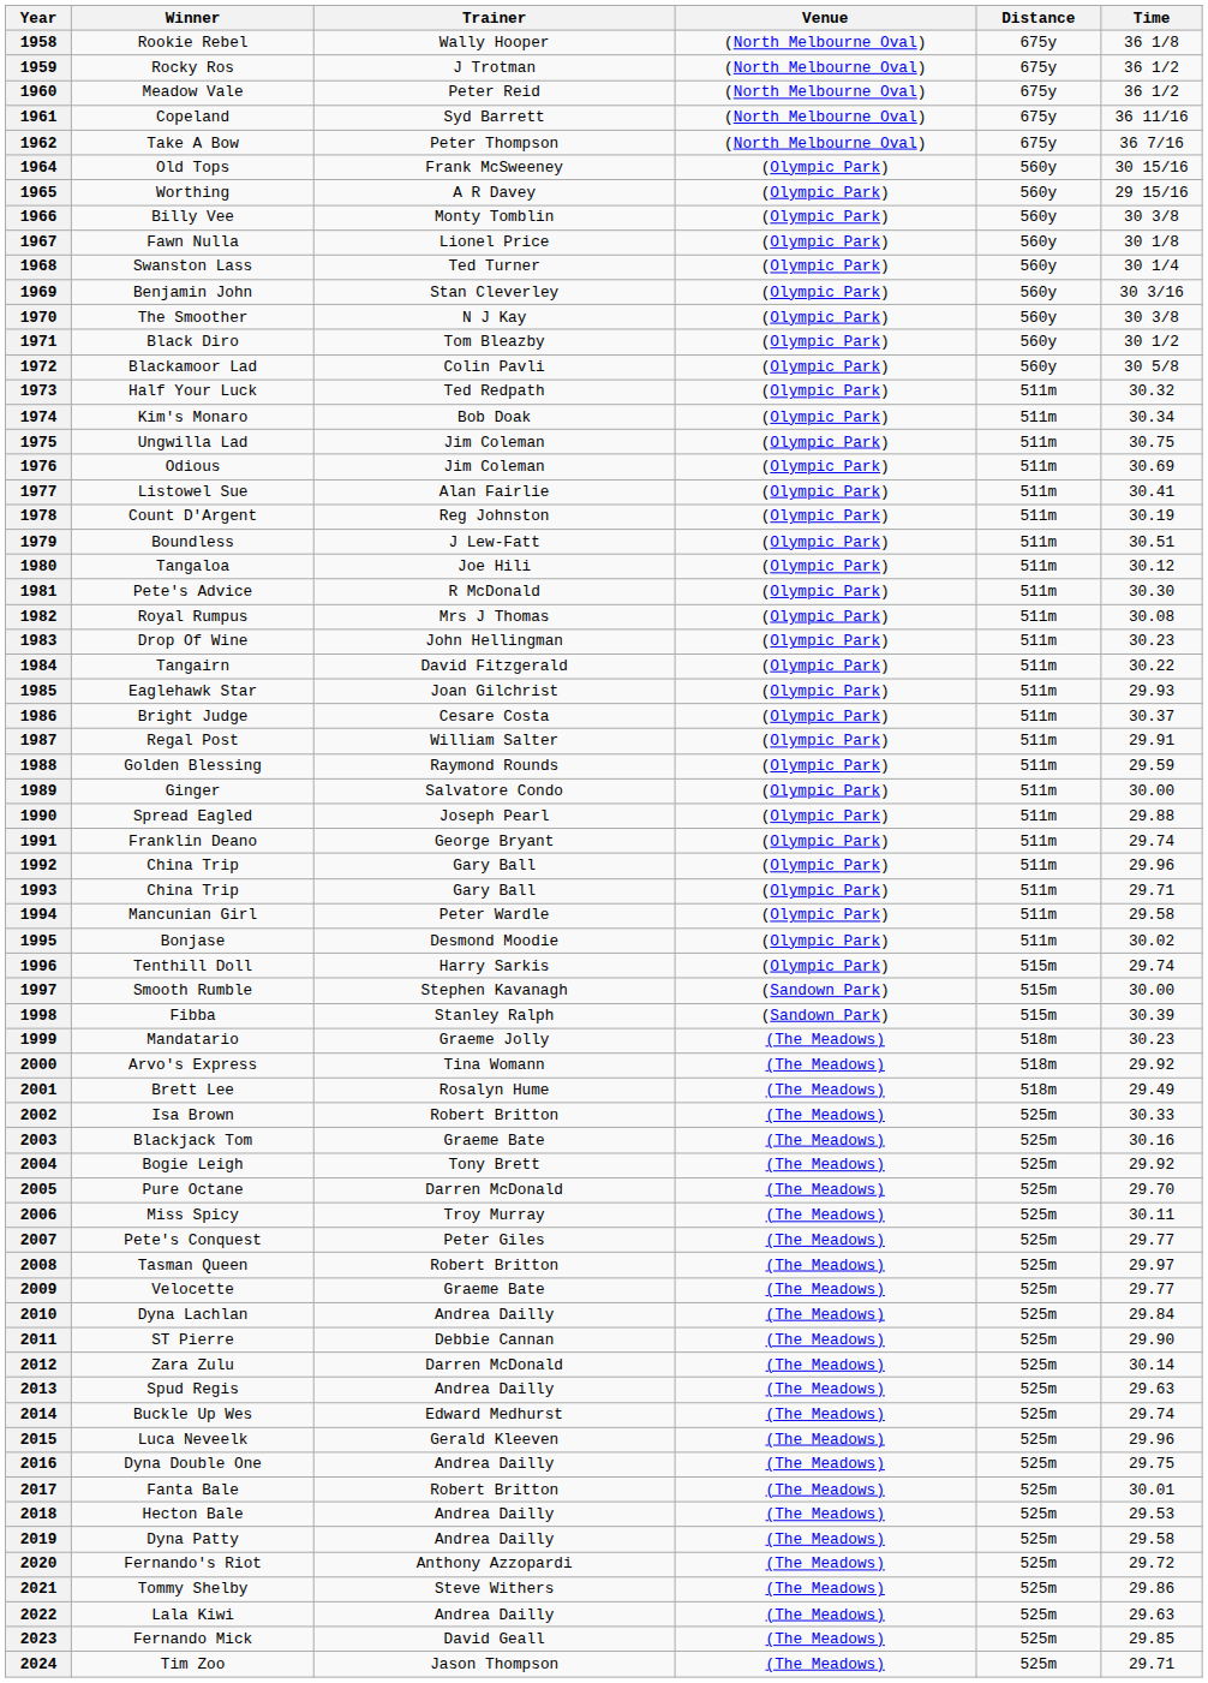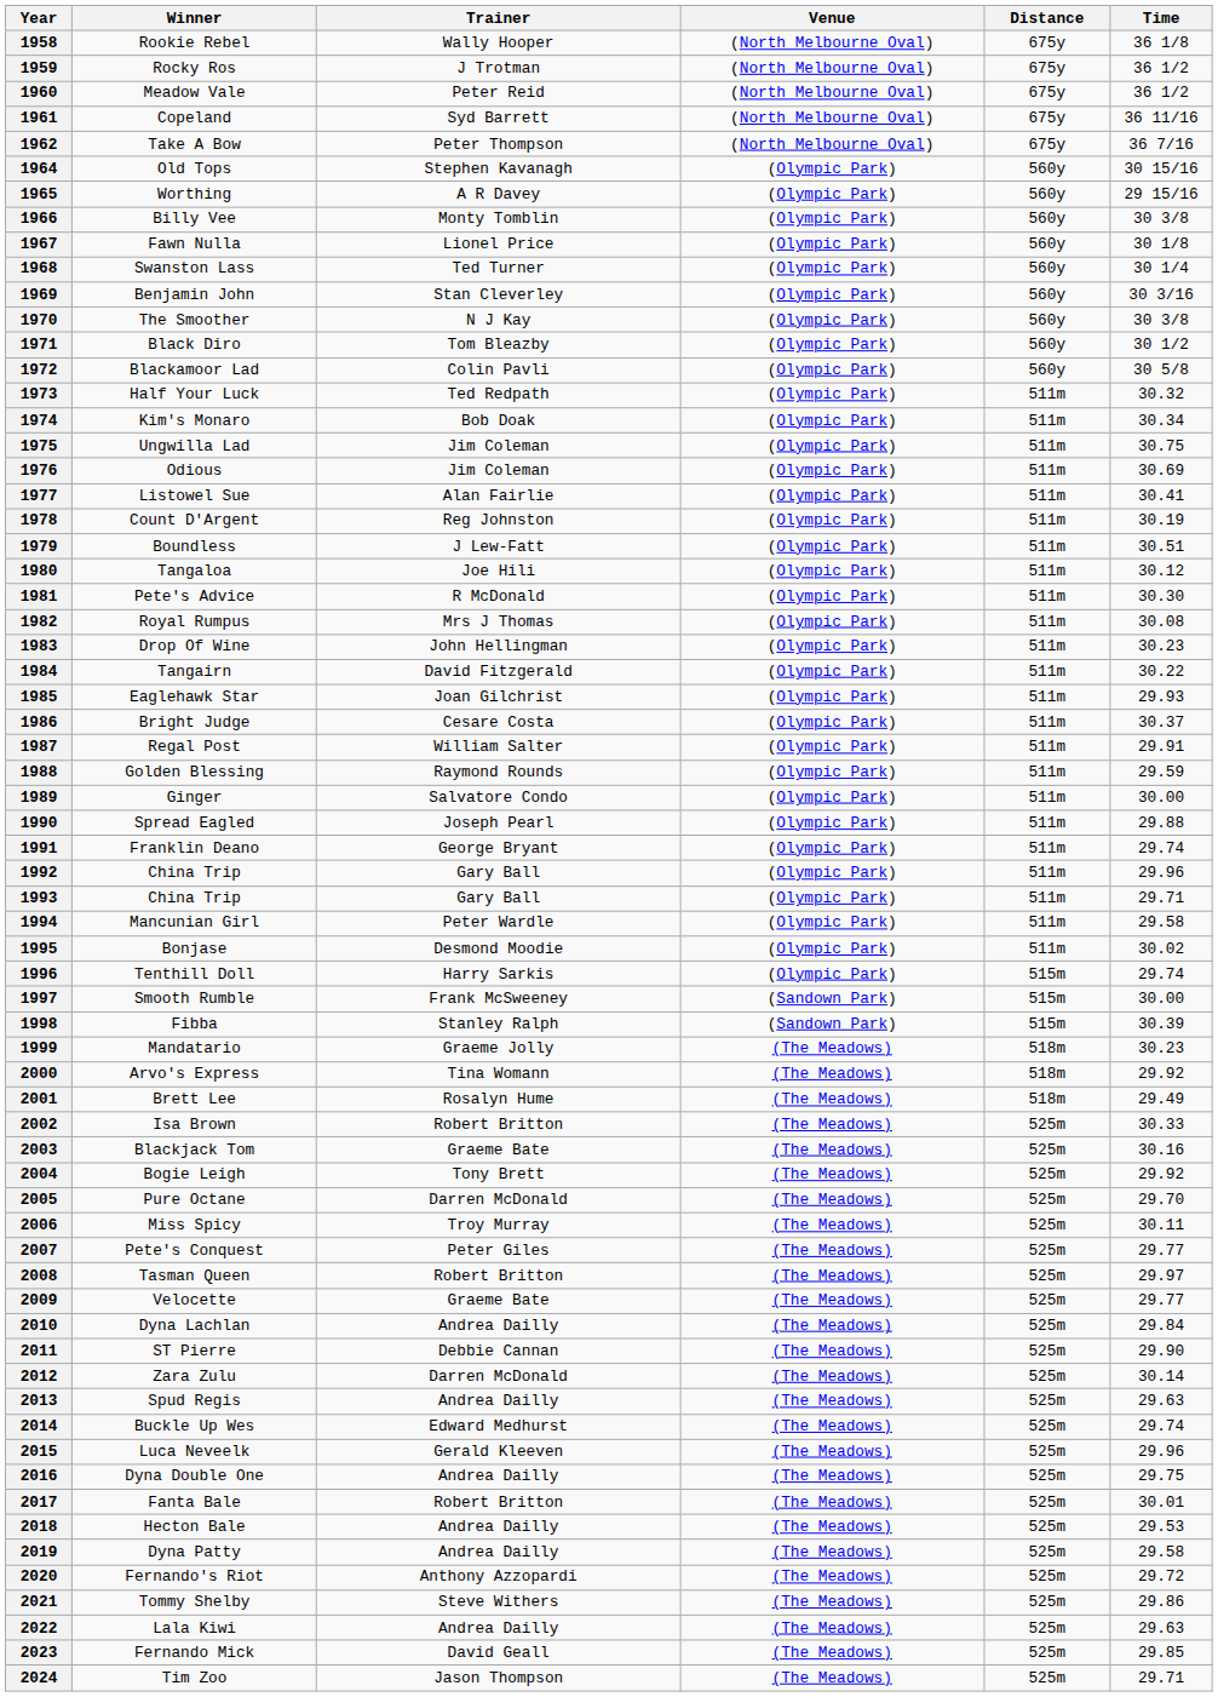 <table class="wikitable" style="text-align:center">
 <tr>
 <th width=50>Year</th>
 <th width=200>Winner</th>
 <th width=300>Trainer</th>
 <th width=250>Venue</th>
 <th width=100>Distance</th>
 <th width=80>Time</th>
 </tr>
 <tr>
 <th>1958</th>
 <td>Rookie Rebel</td>
 <td>Wally Hooper</td>
 <td>(<a href='#'>North Melbourne Oval</a>)</td>
 <td>675y</td>
 <td>36 1/8</td>
 </tr>
 <tr>
 <th>1959</th>
 <td>Rocky Ros</td>
 <td>J Trotman</td>
 <td>(<a href='#'>North Melbourne Oval</a>)</td>
 <td>675y</td>
 <td>36 1/2</td>
 </tr>
 <tr>
 <th>1960</th>
 <td>Meadow Vale</td>
 <td>Peter Reid</td>
 <td>(<a href='#'>North Melbourne Oval</a>)</td>
 <td>675y</td>
 <td>36 1/2</td>
 </tr>
 <tr>
 <th>1961</th>
 <td>Copeland</td>
 <td>Syd Barrett</td>
 <td>(<a href='#'>North Melbourne Oval</a>)</td>
 <td>675y</td>
 <td>36 11/16</td>
 </tr>
 <tr>
 <th>1962</th>
 <td>Take A Bow</td>
 <td>Peter Thompson</td>
 <td>(<a href='#'>North Melbourne Oval</a>)</td>
 <td>675y</td>
 <td>36 7/16</td>
 </tr>
 <tr>
 <th>1964</th>
 <td>Old Tops</td>
-<td>Frank McSweeney</td>
+<td>Stephen Kavanagh</td>
 <td>(<a href='#'>Olympic Park</a>)</td>
 <td>560y</td>
 <td>30 15/16</td>
 </tr>
 <tr>
 <th>1965</th>
 <td>Worthing</td>
 <td>A R Davey</td>
 <td>(<a href='#'>Olympic Park</a>)</td>
 <td>560y</td>
 <td>29 15/16</td>
 </tr>
 <tr>
 <th>1966</th>
 <td>Billy Vee</td>
 <td>Monty Tomblin</td>
 <td>(<a href='#'>Olympic Park</a>)</td>
 <td>560y</td>
 <td>30 3/8</td>
 </tr>
 <tr>
 <th>1967</th>
 <td>Fawn Nulla</td>
 <td>Lionel Price</td>
 <td>(<a href='#'>Olympic Park</a>)</td>
 <td>560y</td>
 <td>30 1/8</td>
 </tr>
 <tr>
 <th>1968</th>
 <td>Swanston Lass</td>
 <td>Ted Turner</td>
 <td>(<a href='#'>Olympic Park</a>)</td>
 <td>560y</td>
 <td>30 1/4</td>
 </tr>
 <tr>
 <th>1969</th>
 <td>Benjamin John</td>
 <td>Stan Cleverley</td>
 <td>(<a href='#'>Olympic Park</a>)</td>
 <td>560y</td>
 <td>30 3/16</td>
 </tr>
 <tr>
 <th>1970</th>
 <td>The Smoother</td>
 <td>N J Kay</td>
 <td>(<a href='#'>Olympic Park</a>)</td>
 <td>560y</td>
 <td>30 3/8</td>
 </tr>
 <tr>
 <th>1971</th>
 <td>Black Diro</td>
 <td>Tom Bleazby</td>
 <td>(<a href='#'>Olympic Park</a>)</td>
 <td>560y</td>
 <td>30 1/2</td>
 </tr>
 <tr>
 <th>1972</th>
 <td>Blackamoor Lad</td>
 <td>Colin Pavli</td>
 <td>(<a href='#'>Olympic Park</a>)</td>
 <td>560y</td>
 <td>30 5/8</td>
 </tr>
 <tr>
 <th>1973</th>
 <td>Half Your Luck</td>
 <td>Ted Redpath</td>
 <td>(<a href='#'>Olympic Park</a>)</td>
 <td>511m</td>
 <td>30.32</td>
 </tr>
 <tr>
 <th>1974</th>
 <td>Kim's Monaro</td>
 <td>Bob Doak</td>
 <td>(<a href='#'>Olympic Park</a>)</td>
 <td>511m</td>
 <td>30.34</td>
 </tr>
 <tr>
 <th>1975</th>
 <td>Ungwilla Lad</td>
 <td>Jim Coleman</td>
 <td>(<a href='#'>Olympic Park</a>)</td>
 <td>511m</td>
 <td>30.75</td>
 </tr>
 <tr>
 <th>1976</th>
 <td>Odious</td>
 <td>Jim Coleman</td>
 <td>(<a href='#'>Olympic Park</a>)</td>
 <td>511m</td>
 <td>30.69</td>
 </tr>
 <tr>
 <th>1977</th>
 <td>Listowel Sue</td>
 <td>Alan Fairlie</td>
 <td>(<a href='#'>Olympic Park</a>)</td>
 <td>511m</td>
 <td>30.41</td>
 </tr>
 <tr>
 <th>1978</th>
 <td>Count D'Argent</td>
 <td>Reg Johnston</td>
 <td>(<a href='#'>Olympic Park</a>)</td>
 <td>511m</td>
 <td>30.19</td>
 </tr>
 <tr>
 <th>1979</th>
 <td>Boundless</td>
 <td>J Lew-Fatt</td>
 <td>(<a href='#'>Olympic Park</a>)</td>
 <td>511m</td>
 <td>30.51</td>
 </tr>
 <tr>
 <th>1980</th>
 <td>Tangaloa</td>
 <td>Joe Hili</td>
 <td>(<a href='#'>Olympic Park</a>)</td>
 <td>511m</td>
 <td>30.12</td>
 </tr>
 <tr>
 <th>1981</th>
 <td>Pete's Advice</td>
 <td>R McDonald</td>
 <td>(<a href='#'>Olympic Park</a>)</td>
 <td>511m</td>
 <td>30.30</td>
 </tr>
 <tr>
 <th>1982</th>
 <td>Royal Rumpus</td>
 <td>Mrs J Thomas</td>
 <td>(<a href='#'>Olympic Park</a>)</td>
 <td>511m</td>
 <td>30.08</td>
 </tr>
 <tr>
 <th>1983</th>
 <td>Drop Of Wine</td>
 <td>John Hellingman</td>
 <td>(<a href='#'>Olympic Park</a>)</td>
 <td>511m</td>
 <td>30.23</td>
 </tr>
 <tr>
 <th>1984</th>
 <td>Tangairn</td>
 <td>David Fitzgerald</td>
 <td>(<a href='#'>Olympic Park</a>)</td>
 <td>511m</td>
 <td>30.22</td>
 </tr>
 <tr>
 <th>1985</th>
 <td>Eaglehawk Star</td>
 <td>Joan Gilchrist</td>
 <td>(<a href='#'>Olympic Park</a>)</td>
 <td>511m</td>
 <td>29.93</td>
 </tr>
 <tr>
 <th>1986</th>
 <td>Bright Judge</td>
 <td>Cesare Costa</td>
 <td>(<a href='#'>Olympic Park</a>)</td>
 <td>511m</td>
 <td>30.37</td>
 </tr>
 <tr>
 <th>1987</th>
 <td>Regal Post</td>
 <td>William Salter</td>
 <td>(<a href='#'>Olympic Park</a>)</td>
 <td>511m</td>
 <td>29.91</td>
 </tr>
 <tr>
 <th>1988</th>
 <td>Golden Blessing</td>
 <td>Raymond Rounds</td>
 <td>(<a href='#'>Olympic Park</a>)</td>
 <td>511m</td>
 <td>29.59</td>
 </tr>
 <tr>
 <th>1989</th>
 <td>Ginger</td>
 <td>Salvatore Condo</td>
 <td>(<a href='#'>Olympic Park</a>)</td>
 <td>511m</td>
 <td>30.00</td>
 </tr>
 <tr>
 <th>1990</th>
 <td>Spread Eagled</td>
 <td>Joseph Pearl</td>
 <td>(<a href='#'>Olympic Park</a>)</td>
 <td>511m</td>
 <td>29.88</td>
 </tr>
 <tr>
 <th>1991</th>
 <td>Franklin Deano</td>
 <td>George Bryant</td>
 <td>(<a href='#'>Olympic Park</a>)</td>
 <td>511m</td>
 <td>29.74</td>
 </tr>
 <tr>
 <th>1992</th>
 <td>China Trip</td>
 <td>Gary Ball</td>
 <td>(<a href='#'>Olympic Park</a>)</td>
 <td>511m</td>
 <td>29.96</td>
 </tr>
 <tr>
 <th>1993</th>
 <td>China Trip</td>
 <td>Gary Ball</td>
 <td>(<a href='#'>Olympic Park</a>)</td>
 <td>511m</td>
 <td>29.71</td>
 </tr>
 <tr>
 <th>1994</th>
 <td>Mancunian Girl</td>
 <td>Peter Wardle</td>
 <td>(<a href='#'>Olympic Park</a>)</td>
 <td>511m</td>
 <td>29.58</td>
 </tr>
 <tr>
 <th>1995</th>
 <td>Bonjase</td>
 <td>Desmond Moodie</td>
 <td>(<a href='#'>Olympic Park</a>)</td>
 <td>511m</td>
 <td>30.02</td>
 </tr>
 <tr>
 <th>1996</th>
 <td>Tenthill Doll</td>
 <td>Harry Sarkis</td>
 <td>(<a href='#'>Olympic Park</a>)</td>
 <td>515m</td>
 <td>29.74</td>
 </tr>
 <tr>
 <th>1997</th>
 <td>Smooth Rumble</td>
-<td>Stephen Kavanagh</td>
+<td>Frank McSweeney</td>
 <td>(<a href='#'>Sandown Park</a>)</td>
 <td>515m</td>
 <td>30.00</td>
 </tr>
 <tr>
 <th>1998</th>
 <td>Fibba</td>
 <td>Stanley Ralph</td>
 <td>(<a href='#'>Sandown Park</a>)</td>
 <td>515m</td>
 <td>30.39</td>
 </tr>
 <tr>
 <th>1999</th>
 <td>Mandatario</td>
 <td>Graeme Jolly</td>
 <td><a href='#'>(The Meadows)</a></td>
 <td>518m</td>
 <td>30.23</td>
 </tr>
 <tr>
 <th>2000</th>
 <td>Arvo's Express</td>
 <td>Tina Womann</td>
 <td><a href='#'>(The Meadows)</a></td>
 <td>518m</td>
 <td>29.92</td>
 </tr>
 <tr>
 <th>2001</th>
 <td>Brett Lee</td>
 <td>Rosalyn Hume</td>
 <td><a href='#'>(The Meadows)</a></td>
 <td>518m</td>
 <td>29.49</td>
 </tr>
 <tr>
 <th>2002</th>
 <td>Isa Brown</td>
 <td>Robert Britton</td>
 <td><a href='#'>(The Meadows)</a></td>
 <td>525m</td>
 <td>30.33</td>
 </tr>
 <tr>
 <th>2003</th>
 <td>Blackjack Tom</td>
 <td>Graeme Bate</td>
 <td><a href='#'>(The Meadows)</a></td>
 <td>525m</td>
 <td>30.16</td>
 </tr>
 <tr>
 <th>2004</th>
 <td>Bogie Leigh</td>
 <td>Tony Brett</td>
 <td><a href='#'>(The Meadows)</a></td>
 <td>525m</td>
 <td>29.92</td>
 </tr>
 <tr>
 <th>2005</th>
 <td>Pure Octane</td>
 <td>Darren McDonald</td>
 <td><a href='#'>(The Meadows)</a></td>
 <td>525m</td>
 <td>29.70</td>
 </tr>
 <tr>
 <th>2006</th>
 <td>Miss Spicy</td>
 <td>Troy Murray</td>
 <td><a href='#'>(The Meadows)</a></td>
 <td>525m</td>
 <td>30.11</td>
 </tr>
 <tr>
 <th>2007</th>
 <td>Pete's Conquest</td>
 <td>Peter Giles</td>
 <td><a href='#'>(The Meadows)</a></td>
 <td>525m</td>
 <td>29.77</td>
 </tr>
 <tr>
 <th>2008</th>
 <td>Tasman Queen</td>
 <td>Robert Britton</td>
 <td><a href='#'>(The Meadows)</a></td>
 <td>525m</td>
 <td>29.97</td>
 </tr>
 <tr>
 <th>2009</th>
 <td>Velocette</td>
 <td>Graeme Bate</td>
 <td><a href='#'>(The Meadows)</a></td>
 <td>525m</td>
 <td>29.77</td>
 </tr>
 <tr>
 <th>2010</th>
 <td>Dyna Lachlan</td>
 <td>Andrea Dailly</td>
 <td><a href='#'>(The Meadows)</a></td>
 <td>525m</td>
 <td>29.84</td>
 </tr>
 <tr>
 <th>2011</th>
 <td>ST Pierre</td>
 <td>Debbie Cannan</td>
 <td><a href='#'>(The Meadows)</a></td>
 <td>525m</td>
 <td>29.90</td>
 </tr>
 <tr>
 <th>2012</th>
 <td>Zara Zulu</td>
 <td>Darren McDonald</td>
 <td><a href='#'>(The Meadows)</a></td>
 <td>525m</td>
 <td>30.14</td>
 </tr>
 <tr>
 <th>2013</th>
 <td>Spud Regis</td>
 <td>Andrea Dailly</td>
 <td><a href='#'>(The Meadows)</a></td>
 <td>525m</td>
 <td>29.63</td>
 </tr>
 <tr>
 <th>2014</th>
 <td>Buckle Up Wes</td>
 <td>Edward Medhurst</td>
 <td><a href='#'>(The Meadows)</a></td>
 <td>525m</td>
 <td>29.74</td>
 </tr>
 <tr>
 <th>2015</th>
 <td>Luca Neveelk</td>
 <td>Gerald Kleeven</td>
 <td><a href='#'>(The Meadows)</a></td>
 <td>525m</td>
 <td>29.96</td>
 </tr>
 <tr>
 <th>2016</th>
 <td>Dyna Double One</td>
 <td>Andrea Dailly</td>
 <td><a href='#'>(The Meadows)</a></td>
 <td>525m</td>
 <td>29.75</td>
 </tr>
 <tr>
 <th>2017</th>
 <td>Fanta Bale</td>
 <td>Robert Britton</td>
 <td><a href='#'>(The Meadows)</a></td>
 <td>525m</td>
 <td>30.01</td>
 </tr>
 <tr>
 <th>2018</th>
 <td>Hecton Bale</td>
 <td>Andrea Dailly</td>
 <td><a href='#'>(The Meadows)</a></td>
 <td>525m</td>
 <td>29.53</td>
 </tr>
 <tr>
 <th>2019</th>
 <td>Dyna Patty</td>
 <td>Andrea Dailly</td>
 <td><a href='#'>(The Meadows)</a></td>
 <td>525m</td>
 <td>29.58</td>
 </tr>
 <tr>
 <th>2020</th>
 <td>Fernando's Riot</td>
 <td>Anthony Azzopardi</td>
 <td><a href='#'>(The Meadows)</a></td>
 <td>525m</td>
 <td>29.72</td>
 </tr>
 <tr>
 <th>2021</th>
 <td>Tommy Shelby</td>
 <td>Steve Withers</td>
 <td><a href='#'>(The Meadows)</a></td>
 <td>525m</td>
 <td>29.86</td>
 </tr>
 <tr>
 <th>2022</th>
 <td>Lala Kiwi</td>
 <td>Andrea Dailly</td>
 <td><a href='#'>(The Meadows)</a></td>
 <td>525m</td>
 <td>29.63</td>
 </tr>
 <tr>
 <th>2023</th>
 <td>Fernando Mick</td>
 <td>David Geall</td>
 <td><a href='#'>(The Meadows)</a></td>
 <td>525m</td>
 <td>29.85</td>
 </tr>
 <tr>
 <th>2024</th>
 <td>Tim Zoo</td>
 <td>Jason Thompson</td>
 <td><a href='#'>(The Meadows)</a></td>
 <td>525m</td>
 <td>29.71</td>
 </tr>
 </table>
